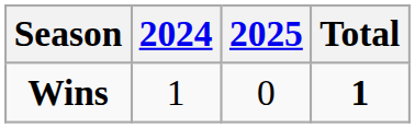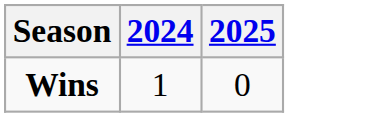 <table class=wikitable>
 <tr>
 <th><strong>Season</strong></th>
 <th><a href='#'>2024</a></th>
 <th><a href='#'>2025</a></th>
-<th><strong>Total</strong></th>
 </tr>
 <tr align=center>
 <td><strong>Wins</strong></td>
 <td>1</td>
 <td>0</td>
-<td><strong>1</strong></td>
 </tr>
 </table>
